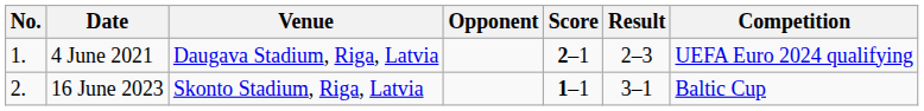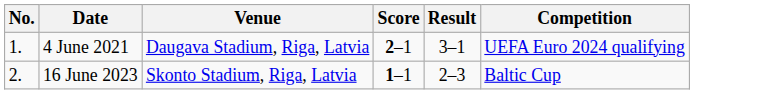 <table class="wikitable">
 <tr>
 <th>No.</th>
 <th>Date</th>
 <th>Venue</th>
-<th>Opponent</th>
 <th>Score</th>
 <th>Result</th>
 <th>Competition</th>
 </tr>
 <tr>
 <td>1.</td>
 <td>4 June 2021</td>
 <td><a href='#'>Daugava Stadium</a>, <a href='#'>Riga</a>, <a href='#'>Latvia</a></td>
-<td></td>
 <td align=center><strong>2</strong>–1</td>
-<td align=center>2–3</td>
+<td align=center>3–1</td>
 <td><a href='#'>UEFA Euro 2024 qualifying</a></td>
 </tr>
 <tr>
 <td>2.</td>
 <td>16 June 2023</td>
 <td><a href='#'>Skonto Stadium</a>, <a href='#'>Riga</a>, <a href='#'>Latvia</a></td>
-<td></td>
 <td align=center><strong>1</strong>–1</td>
-<td align=center>3–1</td>
+<td align=center>2–3</td>
 <td><a href='#'>Baltic Cup</a></td>
 </tr>
 </table>
